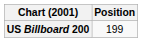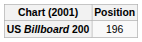 <table class="wikitable plainrowheaders" style="text-align:center">
 <tr>
 <th scope="col">Chart (2001)</th>
 <th scope="col">Position</th>
 </tr>
 <tr>
 <th scope="row">US <em>Billboard</em> 200</th>
-<td>199</td>
+<td>196</td>
 </tr>
 </table>
